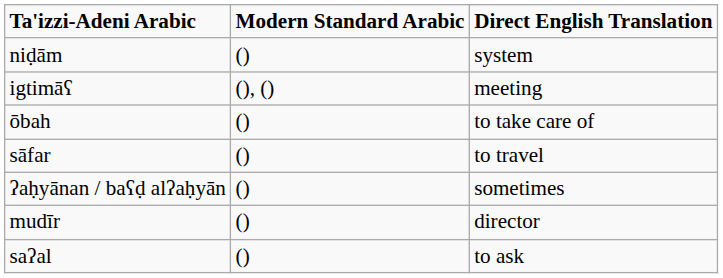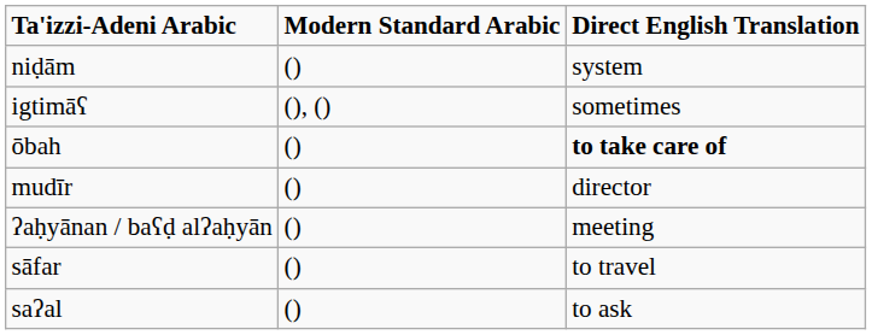 <table class="wikitable">
 <tr>
 <td><strong>Ta'izzi-Adeni Arabic</strong></td>
 <td><strong>Modern Standard Arabic</strong></td>
 <td><strong>Direct English Translation</strong></td>
 </tr>
 <tr>
 <td>niḍām</td>
 <td> ()</td>
 <td>system</td>
 </tr>
 <tr>
 <td>igtimāʕ</td>
 <td> (),  ()</td>
-<td>meeting</td>
+<td>sometimes</td>
 </tr>
 <tr>
 <td>ōbah</td>
 <td> ()</td>
-<td>to take care of</td>
+<td><strong>to take care of</strong></td>
+</tr>
+<tr>
+<td>mudīr</td>
+<td> ()</td>
+<td>director</td>
+</tr>
+<tr>
+<td>ʔaḥyānan / baʕḍ alʔaḥyān</td>
+<td> ()</td>
+<td>meeting</td>
 </tr>
 <tr>
 <td>sāfar</td>
 <td> ()</td>
 <td>to travel</td>
 </tr>
 <tr>
-<td>ʔaḥyānan / baʕḍ alʔaḥyān</td>
-<td> ()</td>
-<td>sometimes</td>
-</tr>
-<tr>
-<td>mudīr</td>
-<td> ()</td>
-<td>director</td>
-</tr>
-<tr>
 <td>saʔal</td>
 <td> ()</td>
 <td>to ask</td>
 </tr>
 </table>
